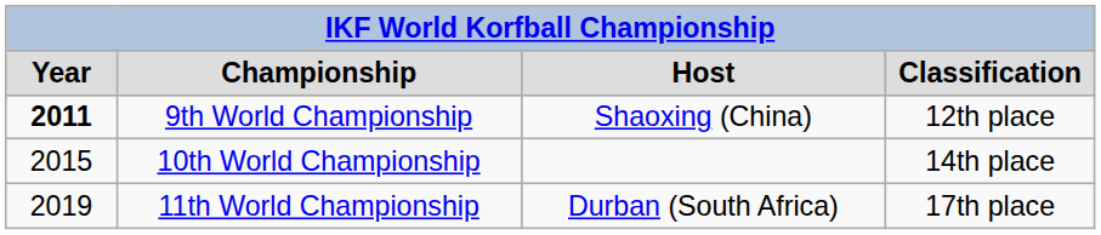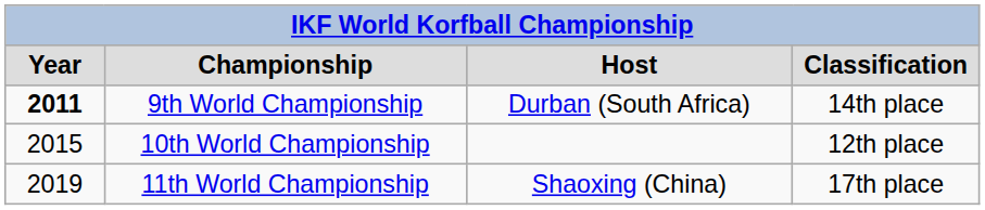 <table class="wikitable" style=font-size:90%>
 <tr align=center style="background:#B0C4DE;">
 <td colspan=4><strong><a href='#'>IKF World Korfball Championship</a></strong></td>
 </tr>
 <tr align=center bgcolor="#dddddd">
 <td width=50><strong>Year</strong></td>
 <td width=200><strong>Championship</strong></td>
 <td width=180><strong>Host</strong></td>
 <td width=100><strong>Classification</strong></td>
 </tr>
 <tr align=center>
 <td><strong>2011</strong></td>
 <td><a href='#'>9th World Championship</a></td>
-<td> <a href='#'>Shaoxing</a> (China)</td>
-<td align=center>12th place</td>
+<td> <a href='#'>Durban</a> (South Africa)</td>
+<td align=center>14th place</td>
 </tr>
 <tr align=center>
 <td>2015</td>
 <td align=center><a href='#'>10th World Championship</a></td>
 <td></td>
-<td align=center>14th place</td>
+<td align=center>12th place</td>
 </tr>
 <tr align=center>
 <td>2019</td>
 <td align=center><a href='#'>11th World Championship</a></td>
-<td> <a href='#'>Durban</a> (South Africa)</td>
+<td> <a href='#'>Shaoxing</a> (China)</td>
 <td align=center>17th place</td>
 </tr>
 </table>
